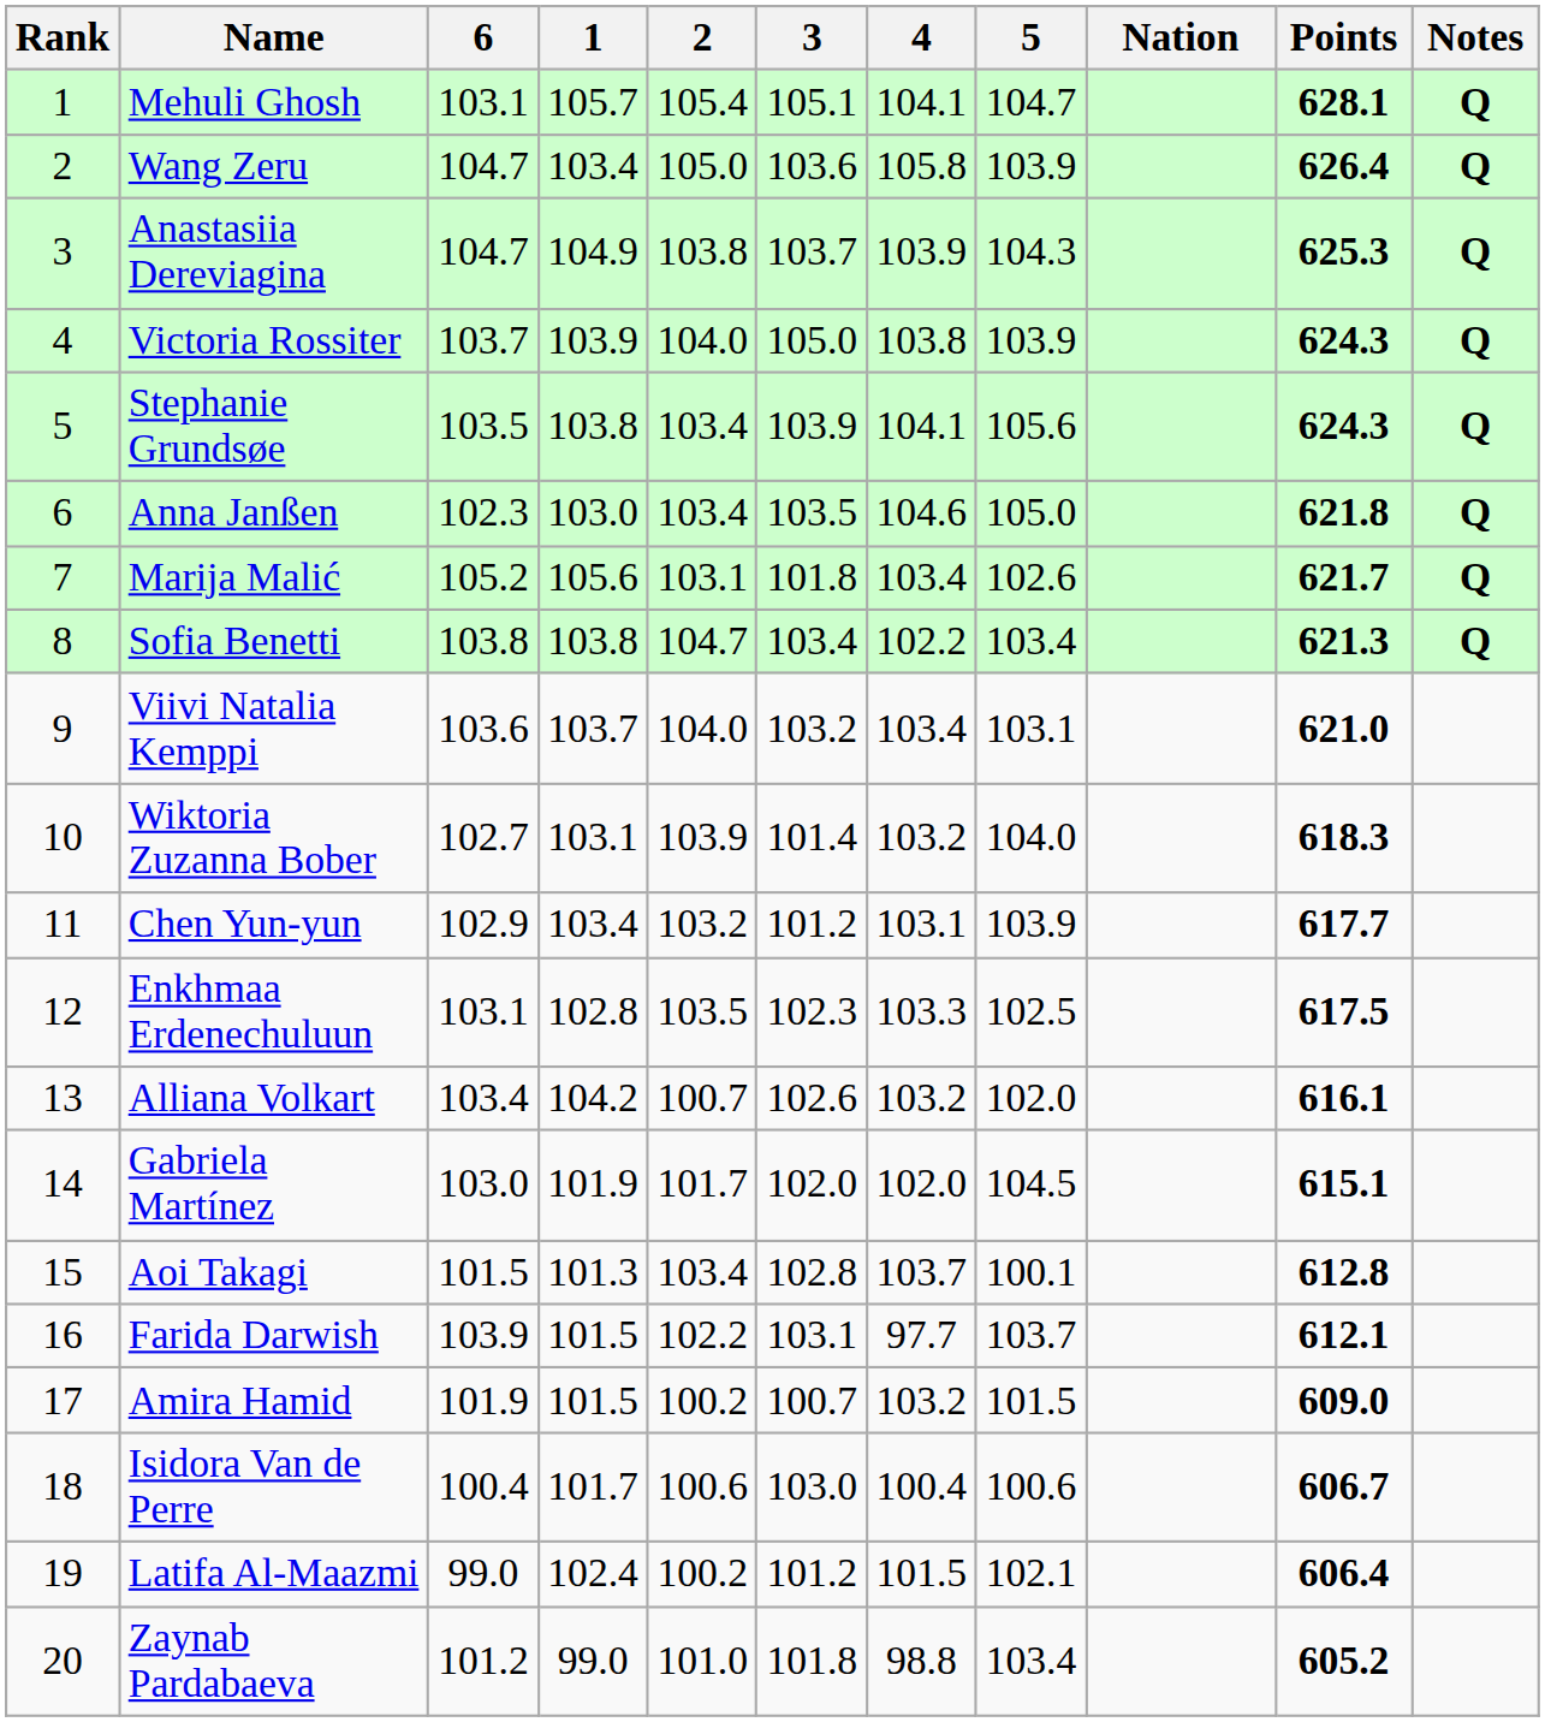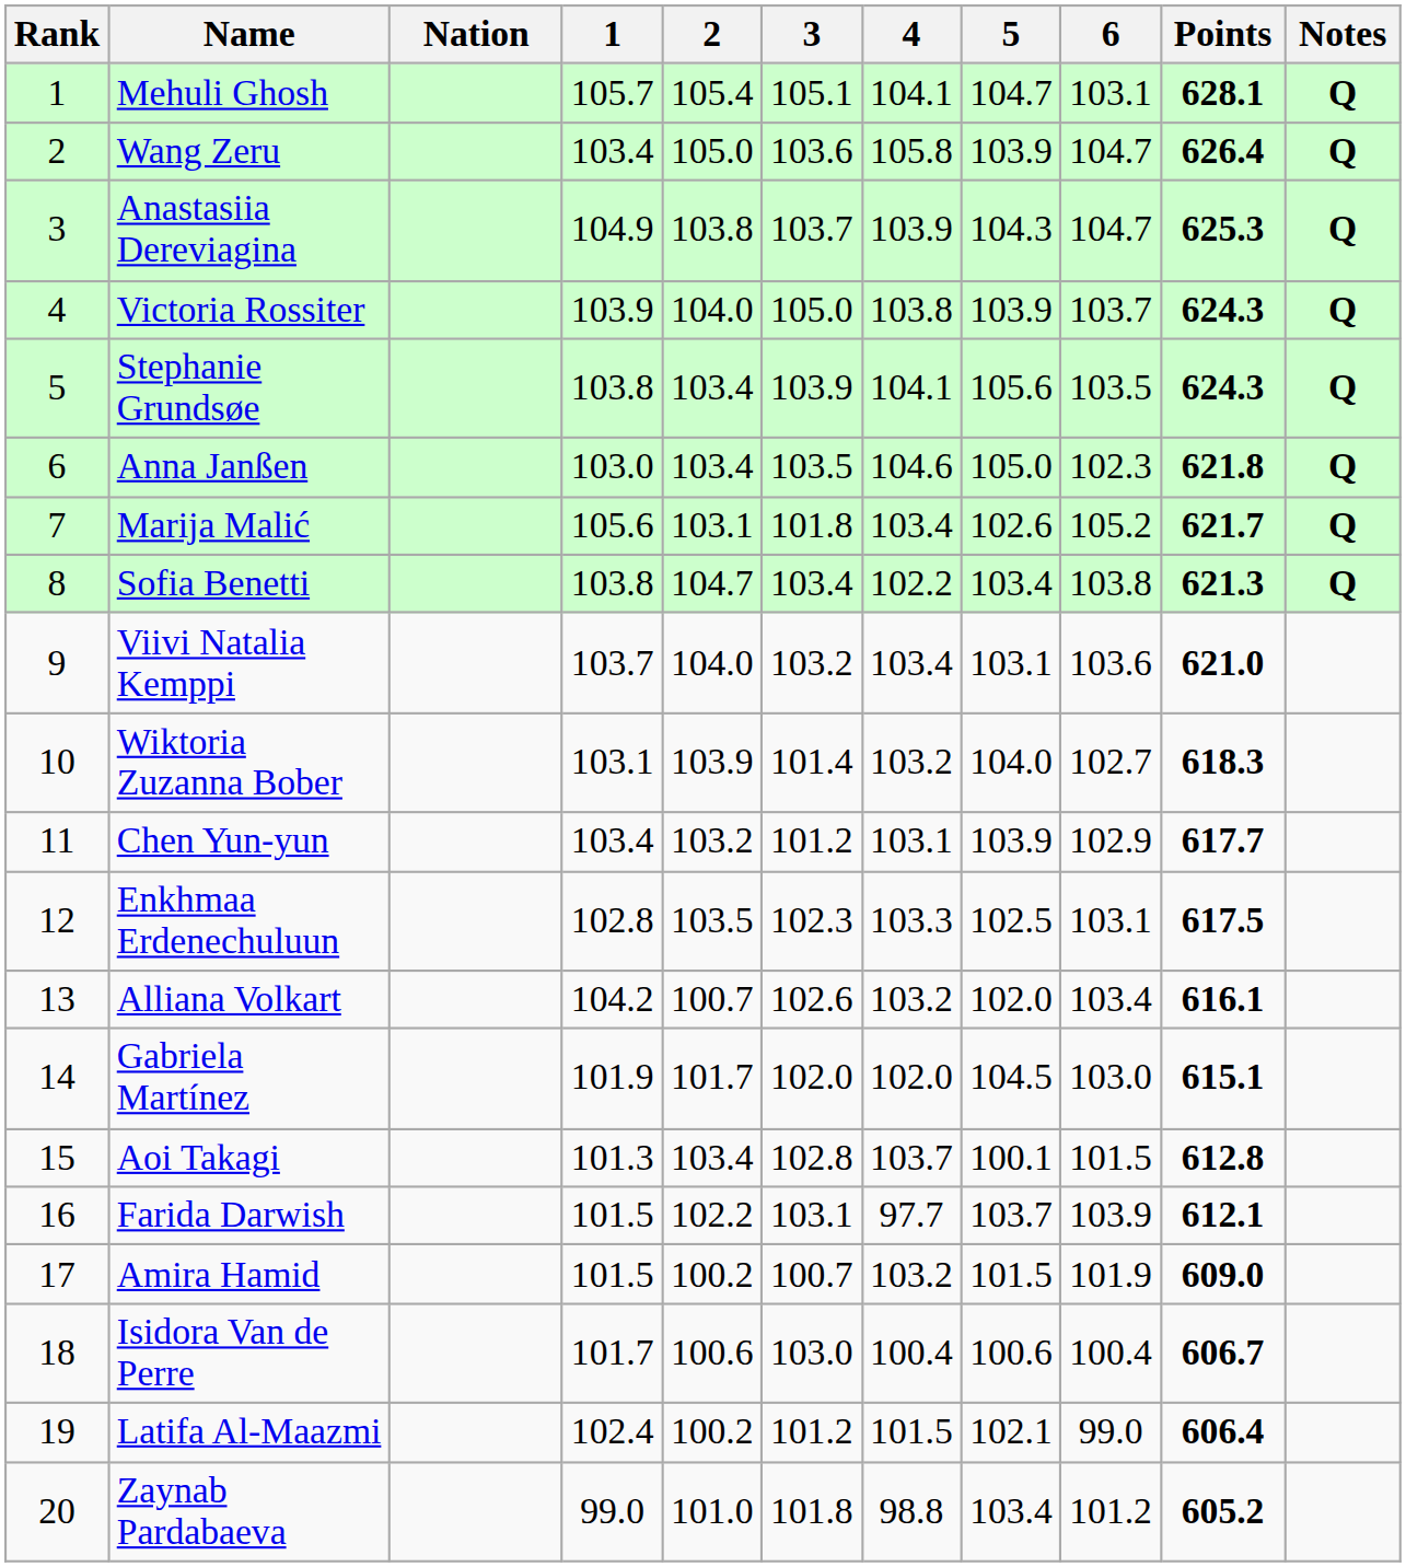 <table class="wikitable" style="text-align:center;">
 <tr>
 <th>Rank</th>
 <th style="width:25em;">Name</th>
-<th style="width:2em;">6</th>
+<th style="width:25em;">Nation</th>
 <th style="width:2em;">1</th>
 <th style="width:2em;">2</th>
 <th style="width:2em;">3</th>
 <th style="width:2em;">4</th>
 <th style="width:2em;">5</th>
-<th style="width:25em;">Nation</th>
+<th style="width:2em;">6</th>
 <th style="width:7em;">Points</th>
 <th style="width:7em;">Notes</th>
 </tr>
 <tr bgcolor=ccffcc>
 <td>1</td>
 <td align=left><a href='#'>Mehuli Ghosh</a></td>
-<td>103.1</td>
+<td align=left></td>
 <td>105.7</td>
 <td>105.4</td>
 <td>105.1</td>
 <td>104.1</td>
 <td>104.7</td>
-<td align=left></td>
+<td>103.1</td>
 <td><strong>628.1</strong></td>
 <td><strong>Q</strong></td>
 </tr>
 <tr bgcolor=ccffcc>
 <td>2</td>
 <td align=left><a href='#'>Wang Zeru</a></td>
-<td>104.7</td>
+<td align=left></td>
 <td>103.4</td>
 <td>105.0</td>
 <td>103.6</td>
 <td>105.8</td>
 <td>103.9</td>
-<td align=left></td>
+<td>104.7</td>
 <td><strong>626.4</strong></td>
 <td><strong>Q</strong></td>
 </tr>
 <tr bgcolor=ccffcc>
 <td>3</td>
 <td align=left><a href='#'>Anastasiia Dereviagina</a></td>
-<td>104.7</td>
+<td align=left></td>
 <td>104.9</td>
 <td>103.8</td>
 <td>103.7</td>
 <td>103.9</td>
 <td>104.3</td>
-<td align=left></td>
+<td>104.7</td>
 <td><strong>625.3</strong></td>
 <td><strong>Q</strong></td>
 </tr>
 <tr bgcolor=ccffcc>
 <td>4</td>
 <td align=left><a href='#'>Victoria Rossiter</a></td>
-<td>103.7</td>
+<td align=left></td>
 <td>103.9</td>
 <td>104.0</td>
 <td>105.0</td>
 <td>103.8</td>
 <td>103.9</td>
-<td align=left></td>
+<td>103.7</td>
 <td><strong>624.3</strong></td>
 <td><strong>Q</strong></td>
 </tr>
 <tr bgcolor=ccffcc>
 <td>5</td>
 <td align=left><a href='#'>Stephanie Grundsøe</a></td>
-<td>103.5</td>
+<td align=left></td>
 <td>103.8</td>
 <td>103.4</td>
 <td>103.9</td>
 <td>104.1</td>
 <td>105.6</td>
-<td align=left></td>
+<td>103.5</td>
 <td><strong>624.3</strong></td>
 <td><strong>Q</strong></td>
 </tr>
 <tr bgcolor=ccffcc>
 <td>6</td>
 <td align=left><a href='#'>Anna Janßen</a></td>
-<td>102.3</td>
+<td align=left></td>
 <td>103.0</td>
 <td>103.4</td>
 <td>103.5</td>
 <td>104.6</td>
 <td>105.0</td>
-<td align=left></td>
+<td>102.3</td>
 <td><strong>621.8</strong></td>
 <td><strong>Q</strong></td>
 </tr>
 <tr bgcolor=ccffcc>
 <td>7</td>
 <td align=left><a href='#'>Marija Malić</a></td>
-<td>105.2</td>
+<td align=left></td>
 <td>105.6</td>
 <td>103.1</td>
 <td>101.8</td>
 <td>103.4</td>
 <td>102.6</td>
-<td align=left></td>
+<td>105.2</td>
 <td><strong>621.7</strong></td>
 <td><strong>Q</strong></td>
 </tr>
 <tr bgcolor=ccffcc>
 <td>8</td>
 <td align=left><a href='#'>Sofia Benetti</a></td>
-<td>103.8</td>
+<td align=left></td>
 <td>103.8</td>
 <td>104.7</td>
 <td>103.4</td>
 <td>102.2</td>
 <td>103.4</td>
-<td align=left></td>
+<td>103.8</td>
 <td><strong>621.3</strong></td>
 <td><strong>Q</strong></td>
 </tr>
 <tr>
 <td>9</td>
 <td align=left><a href='#'>Viivi Natalia Kemppi</a></td>
-<td>103.6</td>
+<td align=left></td>
 <td>103.7</td>
 <td>104.0</td>
 <td>103.2</td>
 <td>103.4</td>
 <td>103.1</td>
-<td align=left></td>
+<td>103.6</td>
 <td><strong>621.0</strong></td>
 <td></td>
 </tr>
 <tr>
 <td>10</td>
 <td align=left><a href='#'>Wiktoria Zuzanna Bober</a></td>
-<td>102.7</td>
+<td align=left></td>
 <td>103.1</td>
 <td>103.9</td>
 <td>101.4</td>
 <td>103.2</td>
 <td>104.0</td>
-<td align=left></td>
+<td>102.7</td>
 <td><strong>618.3</strong></td>
 <td></td>
 </tr>
 <tr>
 <td>11</td>
 <td align=left><a href='#'>Chen Yun-yun</a></td>
-<td>102.9</td>
+<td align=left></td>
 <td>103.4</td>
 <td>103.2</td>
 <td>101.2</td>
 <td>103.1</td>
 <td>103.9</td>
-<td align=left></td>
+<td>102.9</td>
 <td><strong>617.7</strong></td>
 <td></td>
 </tr>
 <tr>
 <td>12</td>
 <td align=left><a href='#'>Enkhmaa Erdenechuluun</a></td>
-<td>103.1</td>
+<td align=left></td>
 <td>102.8</td>
 <td>103.5</td>
 <td>102.3</td>
 <td>103.3</td>
 <td>102.5</td>
-<td align=left></td>
+<td>103.1</td>
 <td><strong>617.5</strong></td>
 <td></td>
 </tr>
 <tr>
 <td>13</td>
 <td align=left><a href='#'>Alliana Volkart</a></td>
-<td>103.4</td>
+<td align=left></td>
 <td>104.2</td>
 <td>100.7</td>
 <td>102.6</td>
 <td>103.2</td>
 <td>102.0</td>
-<td align=left></td>
+<td>103.4</td>
 <td><strong>616.1</strong></td>
 <td></td>
 </tr>
 <tr>
 <td>14</td>
 <td align=left><a href='#'>Gabriela Martínez</a></td>
-<td>103.0</td>
+<td align=left></td>
 <td>101.9</td>
 <td>101.7</td>
 <td>102.0</td>
 <td>102.0</td>
 <td>104.5</td>
-<td align=left></td>
+<td>103.0</td>
 <td><strong>615.1</strong></td>
 <td></td>
 </tr>
 <tr>
 <td>15</td>
 <td align=left><a href='#'>Aoi Takagi</a></td>
-<td>101.5</td>
+<td align=left></td>
 <td>101.3</td>
 <td>103.4</td>
 <td>102.8</td>
 <td>103.7</td>
 <td>100.1</td>
-<td align=left></td>
+<td>101.5</td>
 <td><strong>612.8</strong></td>
 <td></td>
 </tr>
 <tr>
 <td>16</td>
 <td align=left><a href='#'>Farida Darwish</a></td>
-<td>103.9</td>
+<td align=left></td>
 <td>101.5</td>
 <td>102.2</td>
 <td>103.1</td>
 <td>97.7</td>
 <td>103.7</td>
-<td align=left></td>
+<td>103.9</td>
 <td><strong>612.1</strong></td>
 <td></td>
 </tr>
 <tr>
 <td>17</td>
 <td align=left><a href='#'>Amira Hamid</a></td>
-<td>101.9</td>
+<td align=left></td>
 <td>101.5</td>
 <td>100.2</td>
 <td>100.7</td>
 <td>103.2</td>
 <td>101.5</td>
-<td align=left></td>
+<td>101.9</td>
 <td><strong>609.0</strong></td>
 <td></td>
 </tr>
 <tr>
 <td>18</td>
 <td align=left><a href='#'>Isidora Van de Perre</a></td>
-<td>100.4</td>
+<td align=left></td>
 <td>101.7</td>
 <td>100.6</td>
 <td>103.0</td>
 <td>100.4</td>
 <td>100.6</td>
-<td align=left></td>
+<td>100.4</td>
 <td><strong>606.7</strong></td>
 <td></td>
 </tr>
 <tr>
 <td>19</td>
 <td align=left><a href='#'>Latifa Al-Maazmi</a></td>
-<td>99.0</td>
+<td align=left></td>
 <td>102.4</td>
 <td>100.2</td>
 <td>101.2</td>
 <td>101.5</td>
 <td>102.1</td>
-<td align=left></td>
+<td>99.0</td>
 <td><strong>606.4</strong></td>
 <td></td>
 </tr>
 <tr>
 <td>20</td>
 <td align=left><a href='#'>Zaynab Pardabaeva</a></td>
-<td>101.2</td>
+<td align=left></td>
 <td>99.0</td>
 <td>101.0</td>
 <td>101.8</td>
 <td>98.8</td>
 <td>103.4</td>
-<td align=left></td>
+<td>101.2</td>
 <td><strong>605.2</strong></td>
 <td></td>
 </tr>
 </table>
